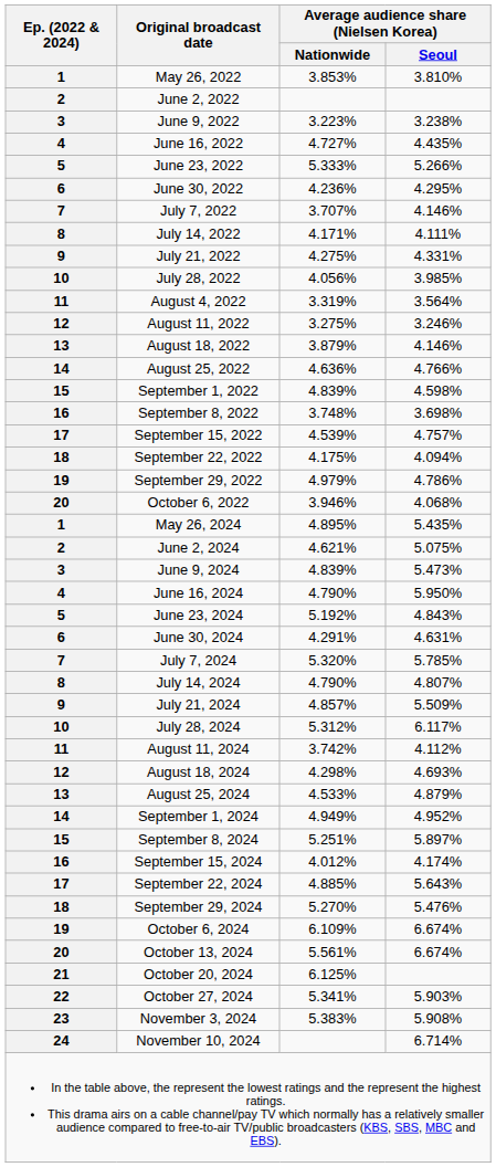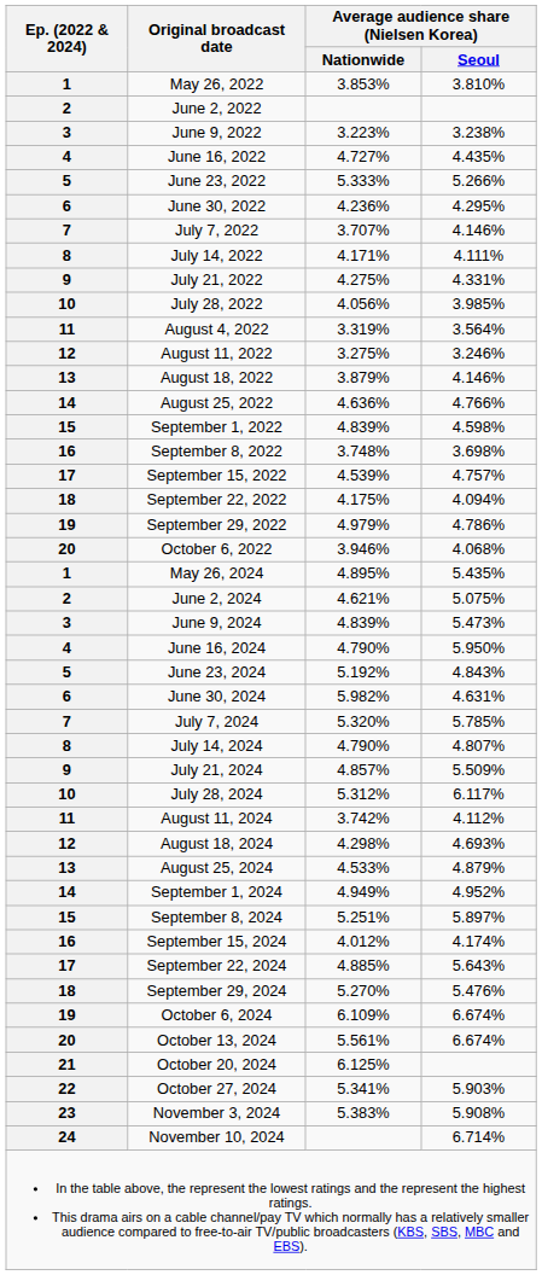 <table class="wikitable" style="margin-left:auto; margin-right:auto; width:550px; text-align:center">
 <tr>
 <th scope="col" rowspan="2">Ep. (2022 & 2024)</th>
 <th scope="col" rowspan="2">Original broadcast date</th>
 <th scope="col" colspan="2">Average audience share<br>(Nielsen Korea)</th>
 </tr>
 <tr>
 <th scope="col" style="width:7em">Nationwide</th>
 <th scope="col" style="width:7em"><a href='#'>Seoul</a></th>
 </tr>
 <tr>
 <th scope="col">1</th>
 <td>May 26, 2022</td>
 <td>3.853% </td>
 <td>3.810% </td>
 </tr>
 <tr>
 <th scope="col">2</th>
 <td>June 2, 2022</td>
 <td><strong></strong> </td>
 <td><strong></strong> </td>
 </tr>
 <tr>
 <th scope="col">3</th>
 <td>June 9, 2022</td>
 <td>3.223% </td>
 <td>3.238% </td>
 </tr>
 <tr>
 <th scope="col">4</th>
 <td>June 16, 2022</td>
 <td>4.727% </td>
 <td>4.435% </td>
 </tr>
 <tr>
 <th scope="col">5</th>
 <td>June 23, 2022</td>
 <td>5.333% </td>
 <td>5.266% </td>
 </tr>
 <tr>
 <th scope="col">6</th>
 <td>June 30, 2022</td>
 <td>4.236% </td>
 <td>4.295% </td>
 </tr>
 <tr>
 <th scope="col">7</th>
 <td>July 7, 2022</td>
 <td>3.707% </td>
 <td>4.146% </td>
 </tr>
 <tr>
 <th scope="col">8</th>
 <td>July 14, 2022</td>
 <td>4.171% </td>
 <td>4.111% </td>
 </tr>
 <tr>
 <th scope="col">9</th>
 <td>July 21, 2022</td>
 <td>4.275% </td>
 <td>4.331% </td>
 </tr>
 <tr>
 <th scope="col">10</th>
 <td>July 28, 2022</td>
 <td>4.056% </td>
 <td>3.985% </td>
 </tr>
 <tr>
 <th scope="col">11</th>
 <td>August 4, 2022</td>
 <td>3.319% </td>
 <td>3.564% </td>
 </tr>
 <tr>
 <th scope="col">12</th>
 <td>August 11, 2022</td>
 <td>3.275% </td>
 <td>3.246% </td>
 </tr>
 <tr>
 <th scope="col">13</th>
 <td>August 18, 2022</td>
 <td>3.879% </td>
 <td>4.146% </td>
 </tr>
 <tr>
 <th scope="col">14</th>
 <td>August 25, 2022</td>
 <td>4.636% </td>
 <td>4.766% </td>
 </tr>
 <tr>
 <th scope="col">15</th>
 <td>September 1, 2022</td>
 <td>4.839% </td>
 <td>4.598% </td>
 </tr>
 <tr>
 <th scope="col">16</th>
 <td>September 8, 2022</td>
 <td>3.748% </td>
 <td>3.698% </td>
 </tr>
 <tr>
 <th scope="col">17</th>
 <td>September 15, 2022</td>
 <td>4.539% </td>
 <td>4.757% </td>
 </tr>
 <tr>
 <th scope="col">18</th>
 <td>September 22, 2022</td>
 <td>4.175% </td>
 <td>4.094% </td>
 </tr>
 <tr>
 <th scope="col">19</th>
 <td>September 29, 2022</td>
 <td>4.979% </td>
 <td>4.786% </td>
 </tr>
 <tr>
 <th scope="col">20</th>
 <td>October 6, 2022</td>
 <td>3.946% </td>
 <td>4.068% </td>
 </tr>
 <tr>
 <th scope="col">1</th>
 <td>May 26, 2024</td>
 <td>4.895% </td>
 <td>5.435% </td>
 </tr>
 <tr>
 <th scope="col">2</th>
 <td>June 2, 2024</td>
 <td>4.621% </td>
 <td>5.075% </td>
 </tr>
 <tr>
 <th scope="col">3</th>
 <td>June 9, 2024</td>
 <td>4.839% </td>
 <td>5.473% </td>
 </tr>
 <tr>
 <th scope="col">4</th>
 <td>June 16, 2024</td>
 <td>4.790% </td>
 <td>5.950% </td>
 </tr>
 <tr>
 <th scope="col">5</th>
 <td>June 23, 2024</td>
 <td>5.192% </td>
 <td>4.843% </td>
 </tr>
 <tr>
 <th scope="col">6</th>
 <td>June 30, 2024</td>
-<td>4.291% </td>
+<td>5.982% </td>
 <td>4.631% </td>
 </tr>
 <tr>
 <th scope="col">7</th>
 <td>July 7, 2024</td>
 <td>5.320% </td>
 <td>5.785% </td>
 </tr>
 <tr>
 <th scope="col">8</th>
 <td>July 14, 2024</td>
 <td>4.790% </td>
 <td>4.807% </td>
 </tr>
 <tr>
 <th scope="col">9</th>
 <td>July 21, 2024</td>
 <td>4.857% </td>
 <td>5.509% </td>
 </tr>
 <tr>
 <th scope="col">10</th>
 <td>July 28, 2024</td>
 <td>5.312% </td>
 <td>6.117% </td>
 </tr>
 <tr>
 <th scope="col">11</th>
 <td>August 11, 2024</td>
 <td>3.742% </td>
 <td>4.112% </td>
 </tr>
 <tr>
 <th scope="col">12</th>
 <td>August 18, 2024</td>
 <td>4.298% </td>
 <td>4.693% </td>
 </tr>
 <tr>
 <th scope="col">13</th>
 <td>August 25, 2024</td>
 <td>4.533% </td>
 <td>4.879% </td>
 </tr>
 <tr>
 <th scope="col">14</th>
 <td>September 1, 2024</td>
 <td>4.949% </td>
 <td>4.952% </td>
 </tr>
 <tr>
 <th scope="col">15</th>
 <td>September 8, 2024</td>
 <td>5.251% </td>
 <td>5.897% </td>
 </tr>
 <tr>
 <th scope="col">16</th>
 <td>September 15, 2024</td>
 <td>4.012% </td>
 <td>4.174% </td>
 </tr>
 <tr>
 <th scope="col">17</th>
 <td>September 22, 2024</td>
 <td>4.885% </td>
 <td>5.643% </td>
 </tr>
 <tr>
 <th scope="col">18</th>
 <td>September 29, 2024</td>
 <td>5.270% </td>
 <td>5.476% </td>
 </tr>
 <tr>
 <th scope="col">19</th>
 <td>October 6, 2024</td>
 <td>6.109% </td>
 <td>6.674% </td>
 </tr>
 <tr>
 <th scope="col">20</th>
 <td>October 13, 2024</td>
 <td>5.561% </td>
 <td>6.674% </td>
 </tr>
 <tr>
 <th scope="col">21</th>
 <td>October 20, 2024</td>
 <td>6.125% </td>
 <td><strong></strong> </td>
 </tr>
 <tr>
 <th scope="col">22</th>
 <td>October 27, 2024</td>
 <td>5.341% </td>
 <td>5.903% </td>
 </tr>
 <tr>
 <th scope="col">23</th>
 <td>November 3, 2024</td>
 <td>5.383% </td>
 <td>5.908% </td>
 </tr>
 <tr>
 <th scope="col">24</th>
 <td>November 10, 2024</td>
 <td><strong></strong> </td>
 <td>6.714% </td>
 </tr>
 <tr>
 <td colspan="4" style="font-size:85%"><br><ul><li>In the table above, the <strong></strong> represent the lowest ratings and the <strong></strong> represent the highest ratings.</li><li>This drama airs on a cable channel/pay TV which normally has a relatively smaller audience compared to free-to-air TV/public broadcasters (<a href='#'>KBS</a>, <a href='#'>SBS</a>, <a href='#'>MBC</a> and <a href='#'>EBS</a>).</li></ul></td>
 </tr>
 </table>
